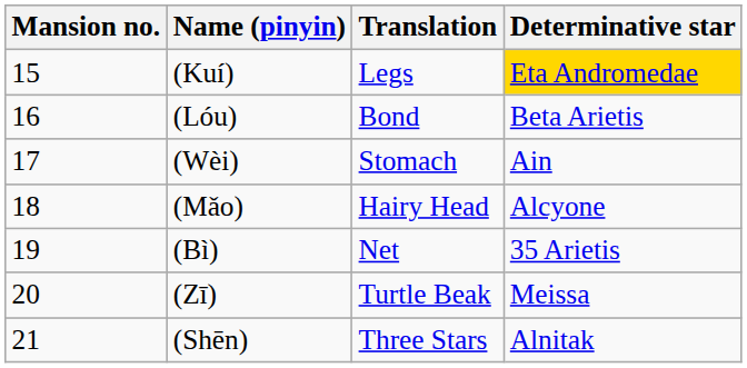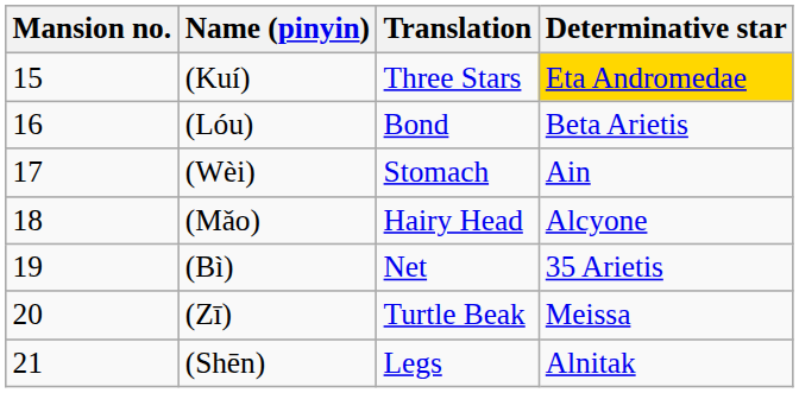 <table class="wikitable">
 <tr>
 <th>Mansion no.</th>
 <th>Name (<a href='#'>pinyin</a>)</th>
 <th>Translation</th>
 <th>Determinative star</th>
 </tr>
 <tr>
 <td>15</td>
 <td> (Kuí)</td>
-<td><a href='#'>Legs</a></td>
+<td><a href='#'>Three Stars</a></td>
 <td style="background: gold;"><a href='#'>Eta Andromedae</a></td>
 </tr>
 <tr>
 <td>16</td>
 <td> (Lóu)</td>
 <td><a href='#'>Bond</a></td>
 <td><a href='#'>Beta Arietis</a></td>
 </tr>
 <tr>
 <td>17</td>
 <td> (Wèi)</td>
 <td><a href='#'>Stomach</a></td>
 <td><a href='#'>Ain</a></td>
 </tr>
 <tr>
 <td>18</td>
 <td> (Mǎo)</td>
 <td><a href='#'>Hairy Head</a></td>
 <td><a href='#'>Alcyone</a></td>
 </tr>
 <tr>
 <td>19</td>
 <td> (Bì)</td>
 <td><a href='#'>Net</a></td>
 <td><a href='#'>35 Arietis</a></td>
 </tr>
 <tr>
 <td>20</td>
 <td> (Zī)</td>
 <td><a href='#'>Turtle Beak</a></td>
 <td><a href='#'>Meissa</a></td>
 </tr>
 <tr>
 <td>21</td>
 <td> (Shēn)</td>
-<td><a href='#'>Three Stars</a></td>
+<td><a href='#'>Legs</a></td>
 <td><a href='#'>Alnitak</a></td>
 </tr>
 </table>
